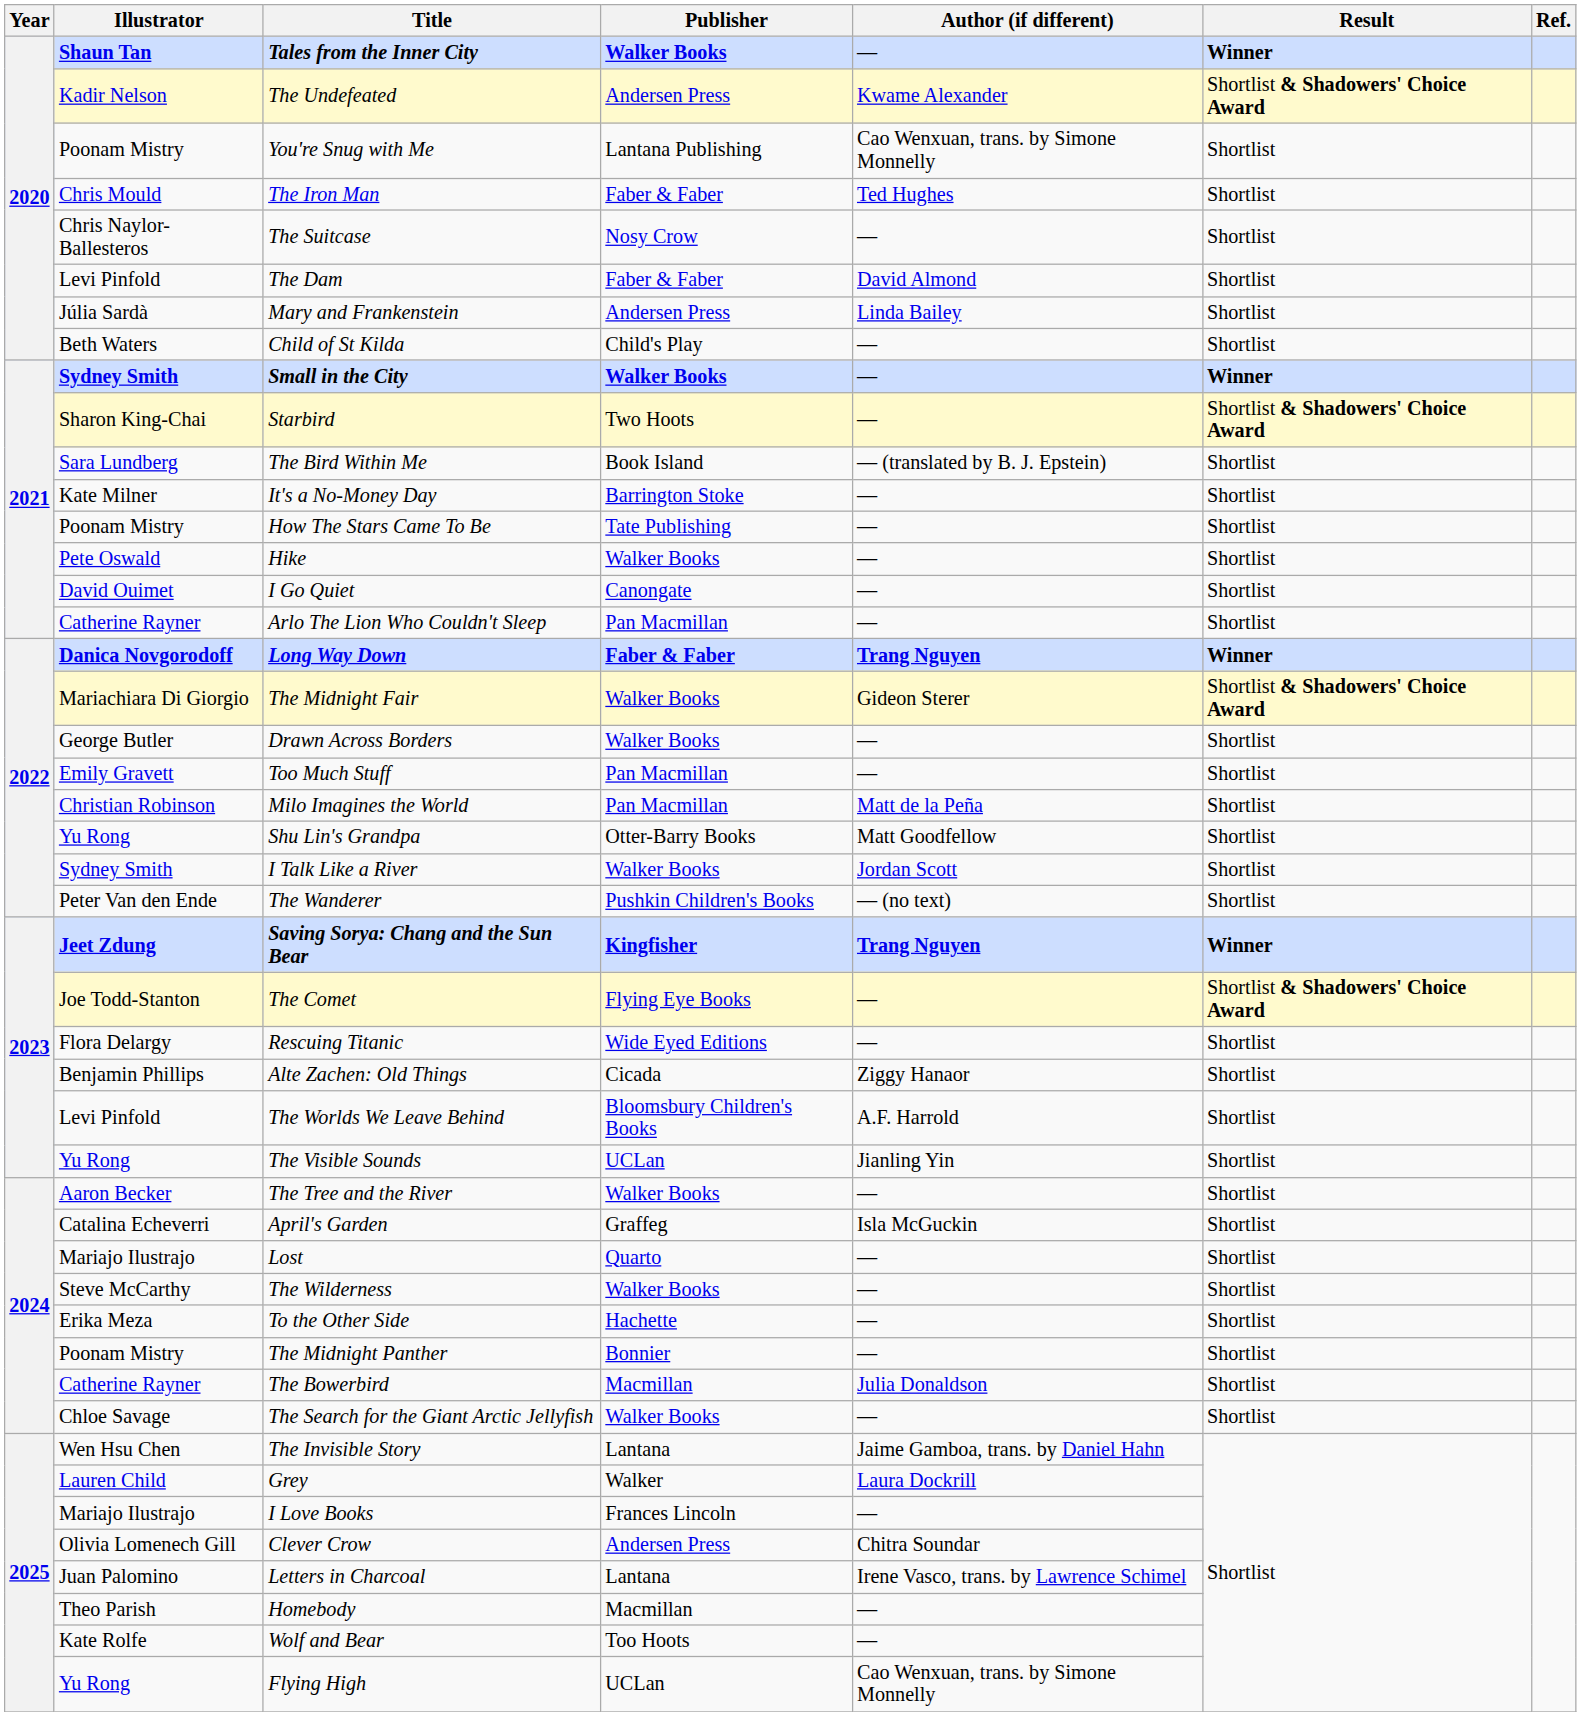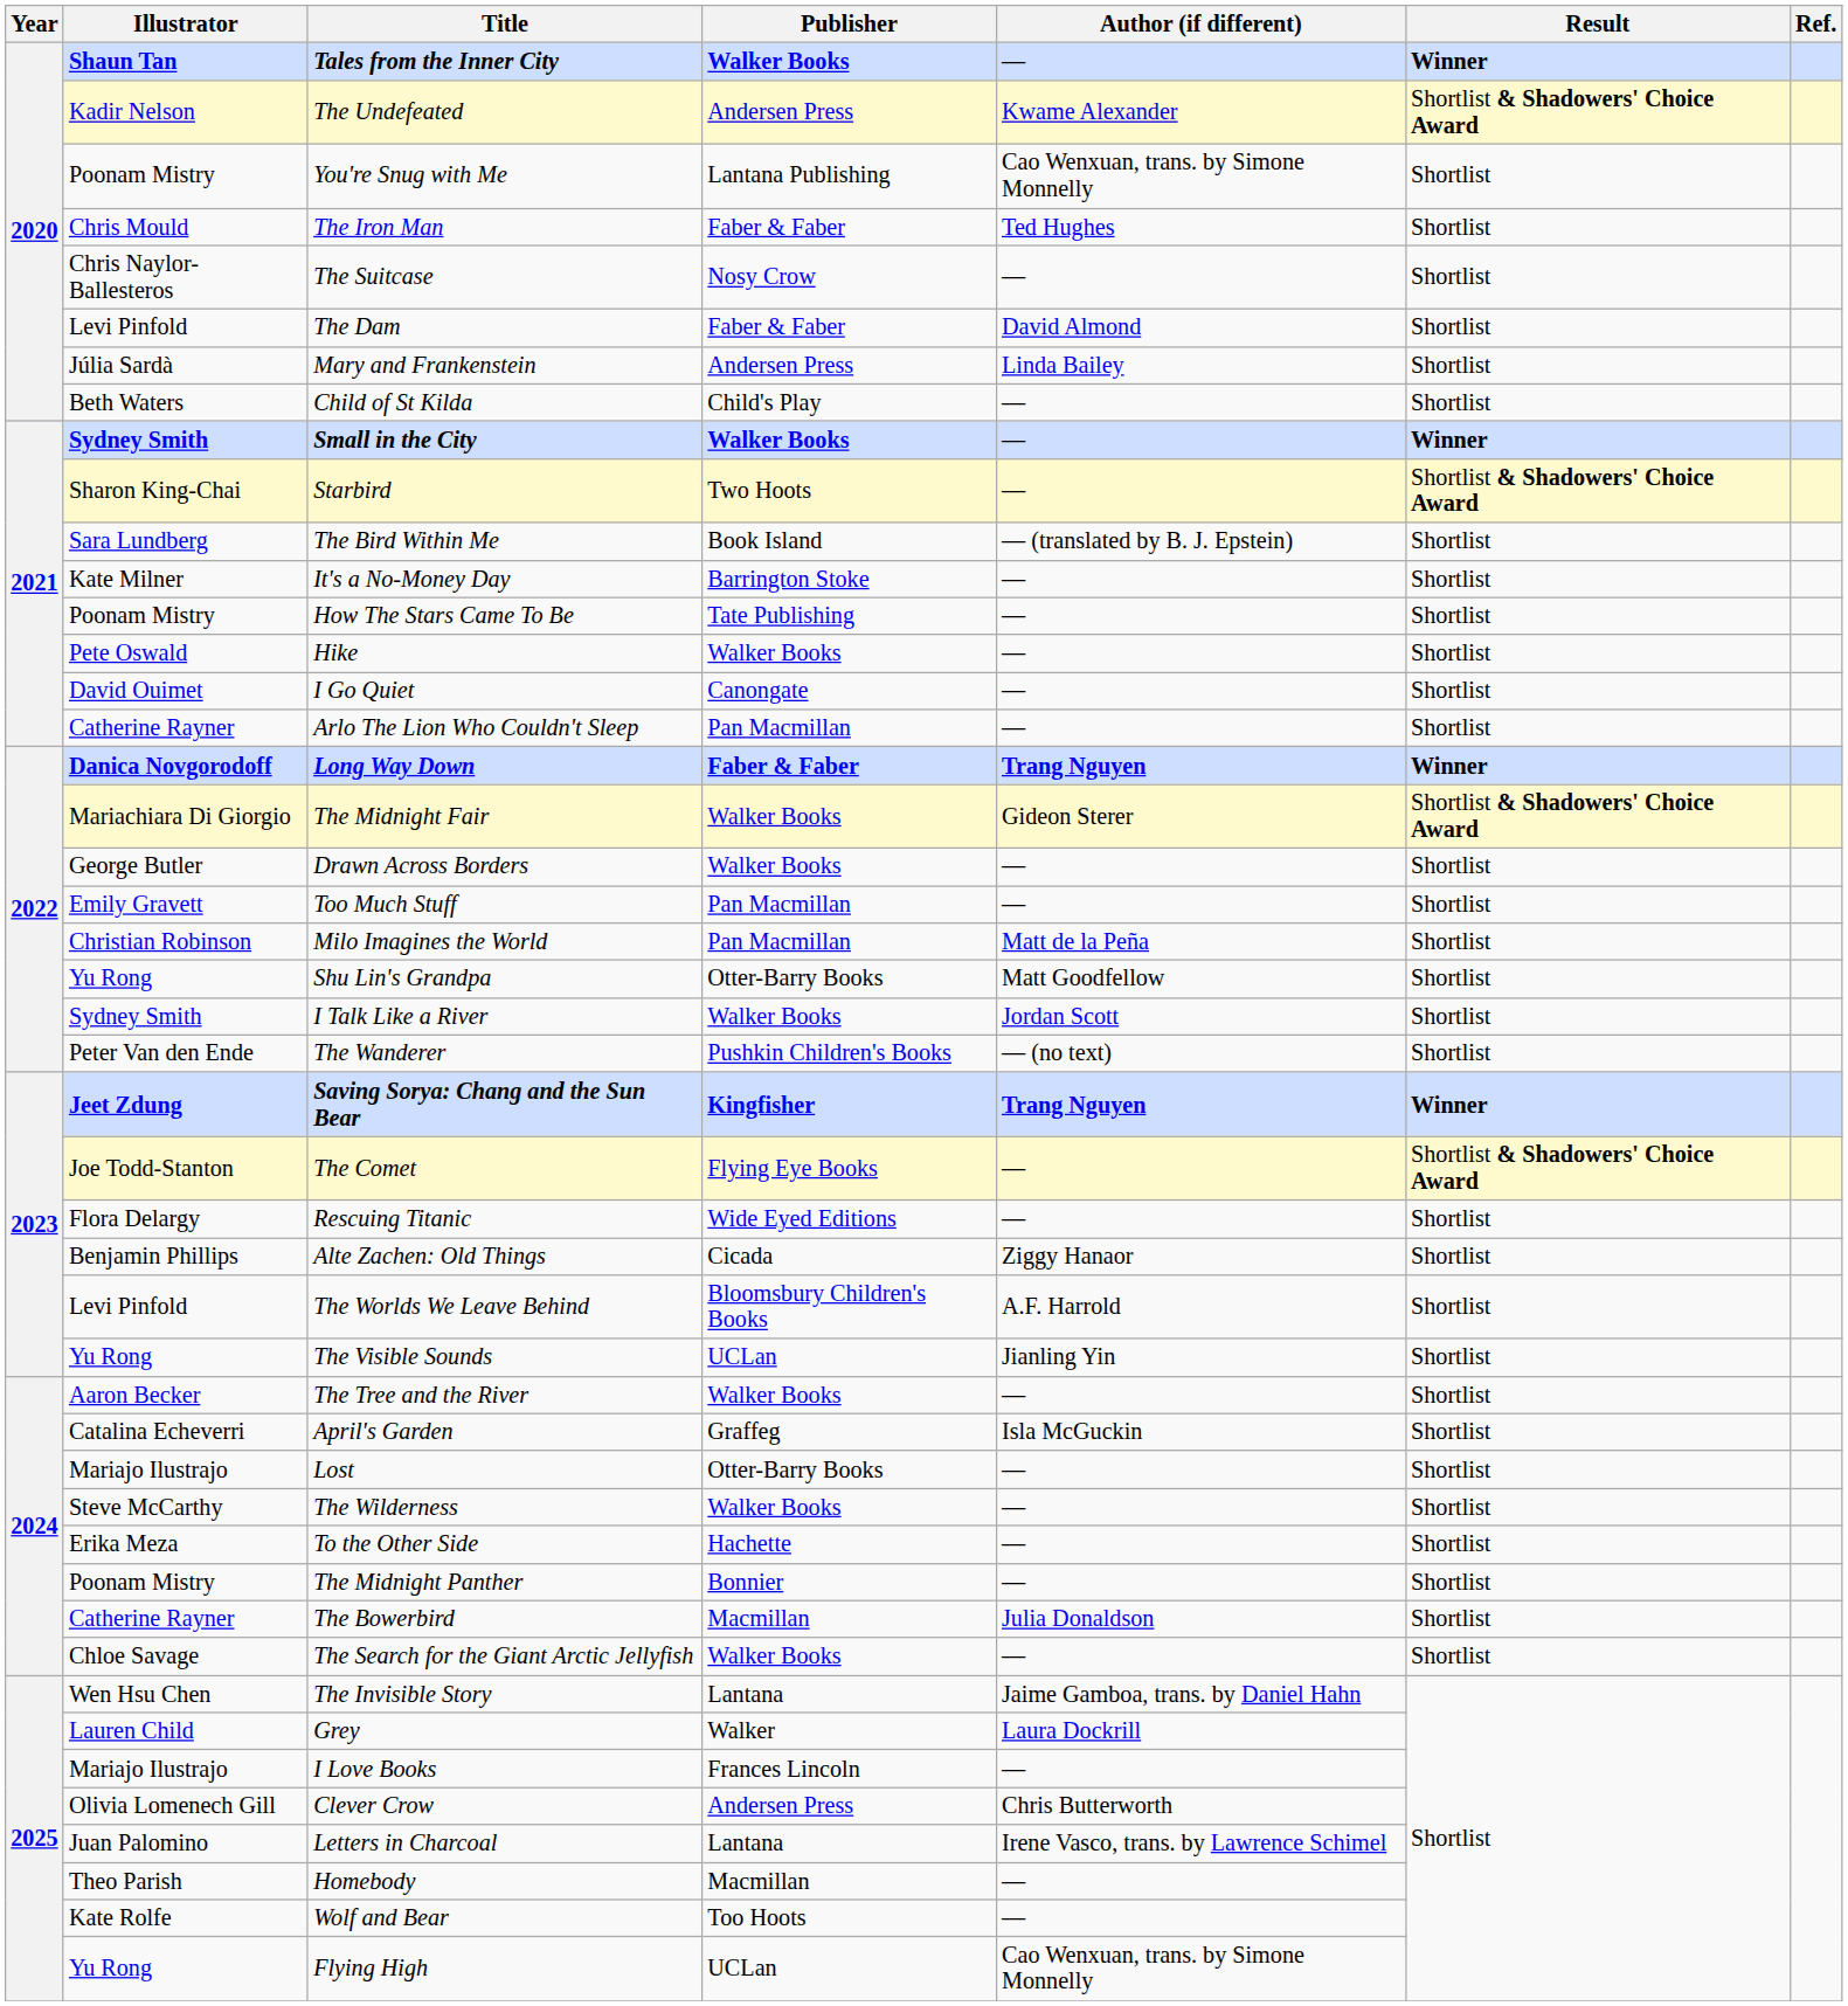 <table class="wikitable sortable mw-collapsible">
 <tr>
 <th>Year</th>
 <th>Illustrator</th>
 <th>Title</th>
 <th>Publisher</th>
 <th>Author (if different)</th>
 <th>Result</th>
 <th>Ref.</th>
 </tr>
 <tr style="background:#cddeff">
 <th rowspan="8"><a href='#'>2020</a></th>
 <td><strong><a href='#'>Shaun Tan</a></strong></td>
 <td><strong><em>Tales from the Inner City</em></strong></td>
 <td><strong><a href='#'>Walker Books</a></strong></td>
 <td>—</td>
 <td><strong>Winner</strong></td>
 <td><strong></strong></td>
 </tr>
 <tr style="background:LemonChiffon;">
 <td><a href='#'>Kadir Nelson</a></td>
 <td><em>The Undefeated</em></td>
 <td><a href='#'>Andersen Press</a></td>
 <td><a href='#'>Kwame Alexander</a></td>
 <td>Shortlist <strong>& Shadowers' Choice Award</strong></td>
 <td></td>
 </tr>
 <tr>
 <td>Poonam Mistry</td>
 <td><em>You're Snug with Me</em></td>
 <td>Lantana Publishing</td>
 <td>Cao Wenxuan, trans. by Simone Monnelly</td>
 <td>Shortlist</td>
 <td></td>
 </tr>
 <tr>
 <td><a href='#'>Chris Mould</a></td>
 <td><em><a href='#'>The Iron Man</a></em></td>
 <td><a href='#'>Faber & Faber</a></td>
 <td><a href='#'>Ted Hughes</a></td>
 <td>Shortlist</td>
 <td></td>
 </tr>
 <tr>
 <td>Chris Naylor-Ballesteros</td>
 <td><em>The Suitcase</em></td>
 <td><a href='#'>Nosy Crow</a></td>
 <td>—</td>
 <td>Shortlist</td>
 <td></td>
 </tr>
 <tr>
 <td>Levi Pinfold</td>
 <td><em>The Dam</em></td>
 <td><a href='#'>Faber & Faber</a></td>
 <td><a href='#'>David Almond</a></td>
 <td>Shortlist</td>
 <td></td>
 </tr>
 <tr>
 <td>Júlia Sardà</td>
 <td><em>Mary and Frankenstein</em></td>
 <td><a href='#'>Andersen Press</a></td>
 <td><a href='#'>Linda Bailey</a></td>
 <td>Shortlist</td>
 <td></td>
 </tr>
 <tr>
 <td>Beth Waters</td>
 <td><em>Child of St Kilda</em></td>
 <td>Child's Play</td>
 <td>—</td>
 <td>Shortlist</td>
 <td></td>
 </tr>
 <tr style="background:#cddeff">
 <th rowspan="8"><a href='#'>2021</a></th>
 <td><strong><a href='#'>Sydney Smith</a></strong></td>
 <td><strong><em>Small in the City</em></strong></td>
 <td><strong><a href='#'>Walker Books</a></strong></td>
 <td>—</td>
 <td><strong>Winner</strong></td>
 <td><strong></strong></td>
 </tr>
 <tr style="background:LemonChiffon;">
 <td>Sharon King-Chai</td>
 <td><em>Starbird</em></td>
 <td>Two Hoots</td>
 <td>—</td>
 <td>Shortlist <strong>& Shadowers' Choice Award</strong></td>
 <td></td>
 </tr>
 <tr>
 <td><a href='#'>Sara Lundberg</a></td>
 <td><em>The Bird Within Me</em></td>
 <td>Book Island</td>
 <td>— (translated by B. J. Epstein)</td>
 <td>Shortlist</td>
 <td></td>
 </tr>
 <tr>
 <td>Kate Milner</td>
 <td><em>It's a No-Money Day</em></td>
 <td><a href='#'>Barrington Stoke</a></td>
 <td>—</td>
 <td>Shortlist</td>
 <td></td>
 </tr>
 <tr>
 <td>Poonam Mistry</td>
 <td><em>How The Stars Came To Be</em></td>
 <td><a href='#'>Tate Publishing</a></td>
 <td>—</td>
 <td>Shortlist</td>
 <td></td>
 </tr>
 <tr>
 <td><a href='#'>Pete Oswald</a></td>
 <td><em>Hike</em></td>
 <td><a href='#'>Walker Books</a></td>
 <td>—</td>
 <td>Shortlist</td>
 <td></td>
 </tr>
 <tr>
 <td><a href='#'>David Ouimet</a></td>
 <td><em>I Go Quiet</em></td>
 <td><a href='#'>Canongate</a></td>
 <td>—</td>
 <td>Shortlist</td>
 <td></td>
 </tr>
 <tr>
 <td><a href='#'>Catherine Rayner</a></td>
 <td><em>Arlo The Lion Who Couldn't Sleep</em></td>
 <td><a href='#'>Pan Macmillan</a></td>
 <td>—</td>
 <td>Shortlist</td>
 <td></td>
 </tr>
 <tr style="background:#cddeff">
 <th rowspan="8"><a href='#'>2022</a></th>
 <td><strong><a href='#'>Danica Novgorodoff</a></strong></td>
 <td><strong><em><a href='#'>Long Way Down</a></em></strong></td>
 <td><strong><a href='#'>Faber & Faber</a></strong></td>
 <td><strong><a href='#'>Trang Nguyen</a></strong></td>
 <td><strong>Winner</strong></td>
 <td></td>
 </tr>
 <tr style="background:LemonChiffon;">
 <td>Mariachiara Di Giorgio</td>
 <td><em>The Midnight Fair</em></td>
 <td><a href='#'>Walker Books</a></td>
 <td>Gideon Sterer</td>
 <td>Shortlist <strong>& Shadowers' Choice Award</strong></td>
 <td></td>
 </tr>
 <tr>
 <td>George Butler</td>
 <td><em>Drawn Across Borders</em></td>
 <td><a href='#'>Walker Books</a></td>
 <td>—</td>
 <td>Shortlist</td>
 <td></td>
 </tr>
 <tr>
 <td><a href='#'>Emily Gravett</a></td>
 <td><em>Too Much Stuff</em></td>
 <td><a href='#'>Pan Macmillan</a></td>
 <td>—</td>
 <td>Shortlist</td>
 <td></td>
 </tr>
 <tr>
 <td><a href='#'>Christian Robinson</a></td>
 <td><em>Milo Imagines the World</em></td>
 <td><a href='#'>Pan Macmillan</a></td>
 <td><a href='#'>Matt de la Peña</a></td>
 <td>Shortlist</td>
 <td></td>
 </tr>
 <tr>
 <td><a href='#'>Yu Rong</a></td>
 <td><em>Shu Lin's Grandpa</em></td>
 <td>Otter-Barry Books</td>
 <td>Matt Goodfellow</td>
 <td>Shortlist</td>
 <td></td>
 </tr>
 <tr>
 <td><a href='#'>Sydney Smith</a></td>
 <td><em>I Talk Like a River</em></td>
 <td><a href='#'>Walker Books</a></td>
 <td><a href='#'>Jordan Scott</a></td>
 <td>Shortlist</td>
 <td></td>
 </tr>
 <tr>
 <td>Peter Van den Ende</td>
 <td><em>The Wanderer</em></td>
 <td><a href='#'>Pushkin Children's Books</a></td>
 <td>— (no text)</td>
 <td>Shortlist</td>
 <td></td>
 </tr>
 <tr style="background:#cddeff">
 <th rowspan="6"><a href='#'>2023</a></th>
 <td><strong><a href='#'>Jeet Zdung</a></strong></td>
 <td><strong><em>Saving Sorya: Chang and the Sun Bear</em></strong></td>
 <td><strong><a href='#'>Kingfisher</a></strong></td>
 <td><strong><a href='#'>Trang Nguyen</a></strong></td>
 <td><strong>Winner</strong></td>
 <td></td>
 </tr>
 <tr style="background:LemonChiffon;">
 <td>Joe Todd-Stanton</td>
 <td><em>The Comet</em></td>
 <td><a href='#'>Flying Eye Books</a></td>
 <td>—</td>
 <td>Shortlist <strong>& Shadowers' Choice Award</strong></td>
 <td></td>
 </tr>
 <tr>
 <td>Flora Delargy</td>
 <td><em>Rescuing Titanic</em></td>
 <td><a href='#'>Wide Eyed Editions</a></td>
 <td>—</td>
 <td>Shortlist</td>
 <td></td>
 </tr>
 <tr>
 <td>Benjamin Phillips</td>
 <td><em>Alte Zachen: Old Things</em></td>
 <td>Cicada</td>
 <td>Ziggy Hanaor</td>
 <td>Shortlist</td>
 <td></td>
 </tr>
 <tr>
 <td>Levi Pinfold</td>
 <td><em>The Worlds We Leave Behind</em></td>
 <td><a href='#'>Bloomsbury Children's Books</a></td>
 <td>A.F. Harrold</td>
 <td>Shortlist</td>
 <td></td>
 </tr>
 <tr>
 <td><a href='#'>Yu Rong</a></td>
 <td><em>The Visible Sounds</em></td>
 <td><a href='#'>UCLan</a></td>
 <td>Jianling Yin</td>
 <td>Shortlist</td>
 <td></td>
 </tr>
 <tr>
 <th rowspan="8"><a href='#'>2024</a></th>
 <td><a href='#'>Aaron Becker</a></td>
 <td><em>The Tree and the River</em></td>
 <td><a href='#'>Walker Books</a></td>
 <td>—</td>
 <td>Shortlist</td>
 <td></td>
 </tr>
 <tr>
 <td>Catalina Echeverri</td>
 <td><em>April's Garden</em></td>
 <td>Graffeg</td>
 <td>Isla McGuckin</td>
 <td>Shortlist</td>
 <td></td>
 </tr>
 <tr>
 <td>Mariajo Ilustrajo</td>
 <td><em>Lost</em></td>
-<td><a href='#'>Quarto</a></td>
+<td>Otter-Barry Books</td>
 <td>—</td>
 <td>Shortlist</td>
 <td></td>
 </tr>
 <tr>
 <td>Steve McCarthy</td>
 <td><em>The Wilderness</em></td>
 <td><a href='#'>Walker Books</a></td>
 <td>—</td>
 <td>Shortlist</td>
 <td></td>
 </tr>
 <tr>
 <td>Erika Meza</td>
 <td><em>To the Other Side</em></td>
 <td><a href='#'>Hachette</a></td>
 <td>—</td>
 <td>Shortlist</td>
 <td></td>
 </tr>
 <tr>
 <td>Poonam Mistry</td>
 <td><em>The Midnight Panther</em></td>
 <td><a href='#'>Bonnier</a></td>
 <td>—</td>
 <td>Shortlist</td>
 <td></td>
 </tr>
 <tr>
 <td><a href='#'>Catherine Rayner</a></td>
 <td><em>The Bowerbird</em></td>
 <td><a href='#'>Macmillan</a></td>
 <td><a href='#'>Julia Donaldson</a></td>
 <td>Shortlist</td>
 <td></td>
 </tr>
 <tr>
 <td>Chloe Savage</td>
 <td><em>The Search for the Giant Arctic Jellyfish</em></td>
 <td><a href='#'>Walker Books</a></td>
 <td>—</td>
 <td>Shortlist</td>
 <td></td>
 </tr>
 <tr>
 <th rowspan="8"><a href='#'>2025</a></th>
 <td>Wen Hsu Chen</td>
 <td><em>The Invisible Story</em></td>
 <td>Lantana</td>
 <td>Jaime Gamboa, trans. by <a href='#'>Daniel Hahn</a></td>
 <td rowspan="8">Shortlist</td>
 <td rowspan="8"></td>
 </tr>
 <tr>
 <td><a href='#'>Lauren Child</a></td>
 <td><em>Grey</em></td>
 <td>Walker</td>
 <td><a href='#'>Laura Dockrill</a></td>
 </tr>
 <tr>
 <td>Mariajo Ilustrajo</td>
 <td><em>I Love Books</em></td>
 <td>Frances Lincoln</td>
 <td>—</td>
 </tr>
 <tr>
 <td>Olivia Lomenech Gill</td>
 <td><em>Clever Crow</em></td>
 <td><a href='#'>Andersen Press</a></td>
-<td>Chitra Soundar</td>
+<td>Chris Butterworth</td>
 </tr>
 <tr>
 <td>Juan Palomino</td>
 <td><em>Letters in Charcoal</em></td>
 <td>Lantana</td>
 <td>Irene Vasco, trans. by <a href='#'>Lawrence Schimel</a></td>
 </tr>
 <tr>
 <td>Theo Parish</td>
 <td><em>Homebody</em></td>
 <td>Macmillan</td>
 <td>—</td>
 </tr>
 <tr>
 <td>Kate Rolfe</td>
 <td><em>Wolf and Bear</em></td>
 <td>Too Hoots</td>
 <td>—</td>
 </tr>
 <tr>
 <td><a href='#'>Yu Rong</a></td>
 <td><em>Flying High</em></td>
 <td>UCLan</td>
 <td>Cao Wenxuan, trans. by Simone Monnelly</td>
 </tr>
 </table>
